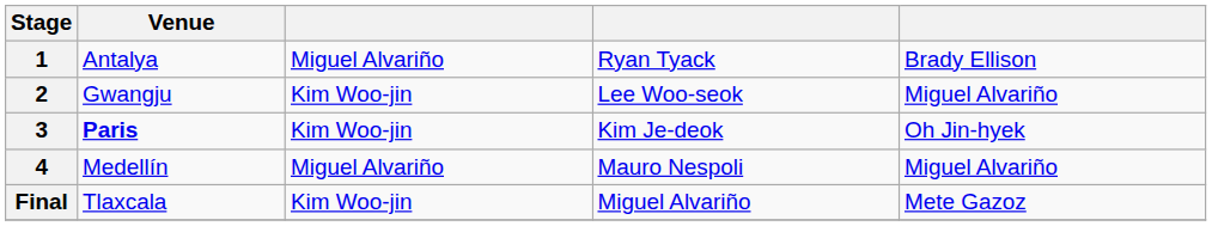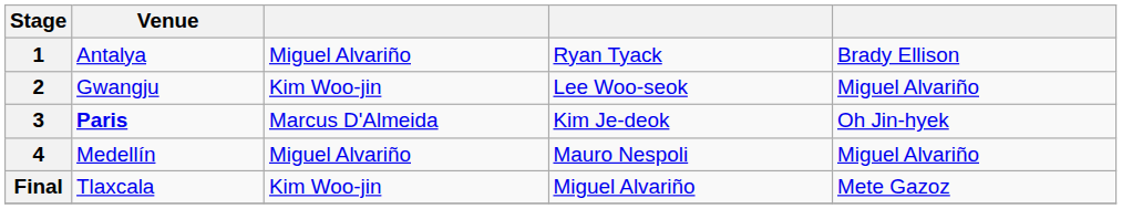 <table class="wikitable">
 <tr>
 <th>Stage</th>
 <th width=140>Venue</th>
 <th width=210></th>
 <th width=210></th>
 <th width=210></th>
 </tr>
 <tr>
 <th>1</th>
 <td> <a href='#'>Antalya</a></td>
 <td> <a href='#'>Miguel Alvariño</a></td>
 <td> <a href='#'>Ryan Tyack</a></td>
 <td> <a href='#'>Brady Ellison</a></td>
 </tr>
 <tr>
 <th>2</th>
 <td> <a href='#'>Gwangju</a></td>
 <td> <a href='#'>Kim Woo-jin</a></td>
 <td> <a href='#'>Lee Woo-seok</a></td>
 <td> <a href='#'>Miguel Alvariño</a></td>
 </tr>
 <tr>
 <th>3</th>
 <td><strong> <a href='#'>Paris</a></strong></td>
-<td> <a href='#'>Kim Woo-jin</a></td>
+<td> <a href='#'>Marcus D'Almeida</a></td>
 <td> <a href='#'>Kim Je-deok</a></td>
 <td> <a href='#'>Oh Jin-hyek</a></td>
 </tr>
 <tr>
 <th>4</th>
 <td> <a href='#'>Medellín</a></td>
 <td> <a href='#'>Miguel Alvariño</a></td>
 <td> <a href='#'>Mauro Nespoli</a></td>
 <td> <a href='#'>Miguel Alvariño</a></td>
 </tr>
 <tr>
 <th>Final</th>
 <td> <a href='#'>Tlaxcala</a></td>
 <td> <a href='#'>Kim Woo-jin</a></td>
 <td> <a href='#'>Miguel Alvariño</a></td>
 <td> <a href='#'>Mete Gazoz</a></td>
 </tr>
 <tr>
 </tr>
 </table>
